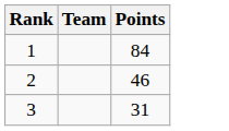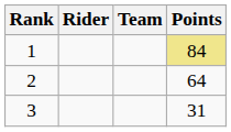 <table class="wikitable">
 <tr>
 <th scope="col">Rank</th>
+<th scope="col">Rider</th>
 <th scope="col">Team</th>
 <th scope="col">Points</th>
 </tr>
 <tr>
 <td style="text-align:center;">1</td>
 <td></td>
-<td style="text-align:center;">84</td>
+<td></td>
+<td style="background: khaki; text-align:center;">84</td>
 </tr>
 <tr>
 <td style="text-align:center;">2</td>
 <td></td>
-<td style="text-align:center;">46</td>
+<td></td>
+<td style="text-align:center;">64</td>
 </tr>
 <tr>
 <td style="text-align:center;">3</td>
 <td></td>
+<td></td>
 <td style="text-align:center;">31</td>
 </tr>
 </table>
